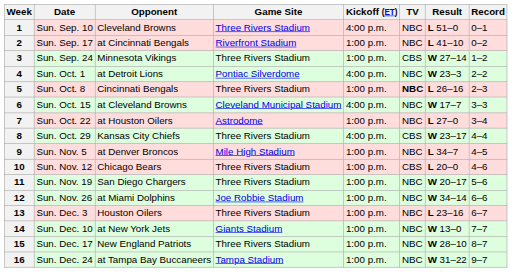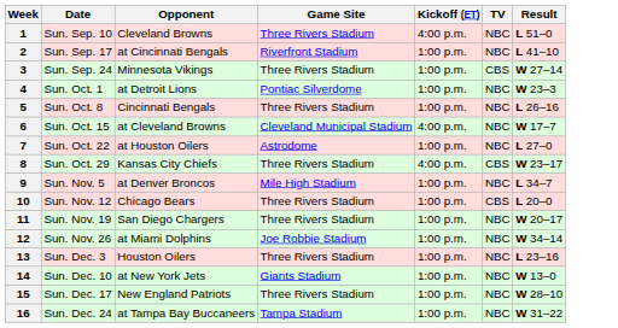 <table class="wikitable">
 <tr>
 <th>Week</th>
 <th>Date</th>
 <th>Opponent</th>
 <th>Game Site</th>
 <th>Kickoff <small>(<a href='#'>ET</a>)</small></th>
 <th>TV</th>
 <th>Result</th>
-<th>Record</th>
 </tr>
 <tr style="background:#ffdddd;">
 <th>1</th>
 <td>Sun. Sep. 10</td>
 <td>Cleveland Browns</td>
 <td><a href='#'>Three Rivers Stadium</a></td>
 <td>4:00 p.m.</td>
 <td>NBC</td>
 <td><strong>L</strong> 51–0</td>
-<td>0–1</td>
 </tr>
 <tr style="background:#ffdddd;">
 <th>2</th>
 <td>Sun. Sep. 17</td>
 <td>at Cincinnati Bengals</td>
 <td><a href='#'>Riverfront Stadium</a></td>
 <td>1:00 p.m.</td>
 <td>NBC</td>
 <td><strong>L</strong> 41–10</td>
-<td>0–2</td>
 </tr>
 <tr style="background: #ddffdd;">
 <th>3</th>
 <td>Sun. Sep. 24</td>
 <td>Minnesota Vikings</td>
 <td>Three Rivers Stadium</td>
 <td>1:00 p.m.</td>
 <td>CBS</td>
 <td><strong>W</strong> 27–14</td>
-<td>1–2</td>
 </tr>
 <tr style="background: #ddffdd;">
 <th>4</th>
 <td>Sun. Oct. 1</td>
 <td>at Detroit Lions</td>
 <td><a href='#'>Pontiac Silverdome</a></td>
-<td>4:00 p.m.</td>
+<td>1:00 p.m.</td>
 <td>NBC</td>
 <td><strong>W</strong> 23–3</td>
-<td>2–2</td>
 </tr>
 <tr style="background:#ffdddd;">
 <th>5</th>
 <td>Sun. Oct. 8</td>
 <td>Cincinnati Bengals</td>
 <td>Three Rivers Stadium</td>
 <td>1:00 p.m.</td>
-<td><strong>NBC</strong></td>
+<td>NBC</td>
 <td><strong>L</strong> 26–16</td>
-<td>2–3</td>
 </tr>
 <tr style="background: #ddffdd;">
 <th>6</th>
 <td>Sun. Oct. 15</td>
 <td>at Cleveland Browns</td>
 <td><a href='#'>Cleveland Municipal Stadium</a></td>
 <td>4:00 p.m.</td>
 <td>NBC</td>
 <td><strong>W</strong> 17–7</td>
-<td>3–3</td>
 </tr>
 <tr style="background:#ffdddd;">
 <th>7</th>
 <td>Sun. Oct. 22</td>
 <td>at Houston Oilers</td>
 <td><a href='#'>Astrodome</a></td>
 <td>1:00 p.m.</td>
 <td>NBC</td>
 <td><strong>L</strong> 27–0</td>
-<td>3–4</td>
 </tr>
 <tr style="background: #ddffdd;">
 <th>8</th>
 <td>Sun. Oct. 29</td>
 <td>Kansas City Chiefs</td>
 <td>Three Rivers Stadium</td>
 <td>4:00 p.m.</td>
 <td>CBS</td>
 <td><strong>W</strong> 23–17</td>
-<td>4–4</td>
 </tr>
 <tr style="background:#ffdddd;">
 <th>9</th>
 <td>Sun. Nov. 5</td>
 <td>at Denver Broncos</td>
 <td><a href='#'>Mile High Stadium</a></td>
 <td>1:00 p.m.</td>
 <td>NBC</td>
 <td><strong>L</strong> 34–7</td>
-<td>4–5</td>
 </tr>
 <tr style="background:#ffdddd;">
 <th>10</th>
 <td>Sun. Nov. 12</td>
 <td>Chicago Bears</td>
 <td>Three Rivers Stadium</td>
 <td>1:00 p.m.</td>
 <td>CBS</td>
 <td><strong>L</strong> 20–0</td>
-<td>4–6</td>
 </tr>
 <tr style="background: #ddffdd;">
 <th>11</th>
 <td>Sun. Nov. 19</td>
 <td>San Diego Chargers</td>
 <td>Three Rivers Stadium</td>
 <td>1:00 p.m.</td>
 <td>NBC</td>
 <td><strong>W</strong> 20–17</td>
-<td>5–6</td>
 </tr>
 <tr style="background: #ddffdd;">
 <th>12</th>
 <td>Sun. Nov. 26</td>
 <td>at Miami Dolphins</td>
 <td><a href='#'>Joe Robbie Stadium</a></td>
 <td>1:00 p.m.</td>
 <td>NBC</td>
 <td><strong>W</strong> 34–14</td>
-<td>6–6</td>
 </tr>
 <tr style="background:#ffdddd;">
 <th>13</th>
 <td>Sun. Dec. 3</td>
 <td>Houston Oilers</td>
 <td>Three Rivers Stadium</td>
 <td>1:00 p.m.</td>
 <td>NBC</td>
 <td><strong>L</strong> 23–16</td>
-<td>6–7</td>
 </tr>
 <tr style="background: #ddffdd;">
 <th>14</th>
 <td>Sun. Dec. 10</td>
 <td>at New York Jets</td>
 <td><a href='#'>Giants Stadium</a></td>
 <td>1:00 p.m.</td>
 <td>NBC</td>
 <td><strong>W</strong> 13–0</td>
-<td>7–7</td>
 </tr>
 <tr style="background: #ddffdd;">
 <th>15</th>
 <td>Sun. Dec. 17</td>
 <td>New England Patriots</td>
 <td>Three Rivers Stadium</td>
 <td>1:00 p.m.</td>
 <td>NBC</td>
 <td><strong>W</strong> 28–10</td>
-<td>8–7</td>
 </tr>
 <tr style="background: #ddffdd;">
 <th>16</th>
 <td>Sun. Dec. 24</td>
 <td>at Tampa Bay Buccaneers</td>
 <td><a href='#'>Tampa Stadium</a></td>
 <td>1:00 p.m.</td>
 <td>NBC</td>
 <td><strong>W</strong> 31–22</td>
-<td>9–7</td>
 </tr>
 </table>
